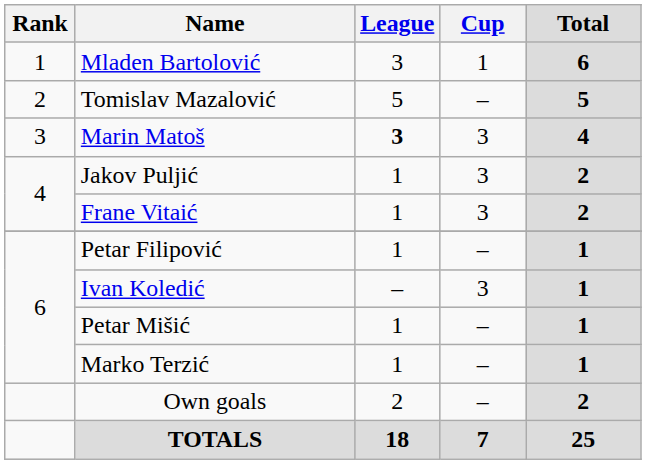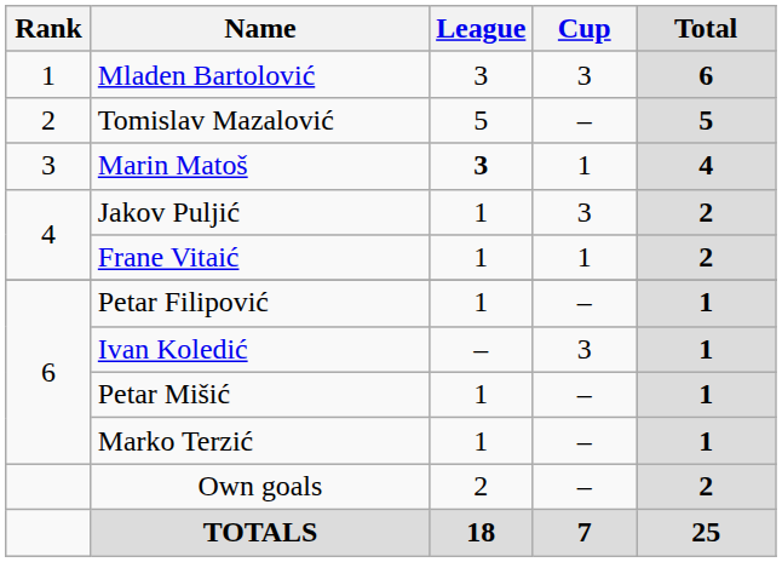 <table class="wikitable" style="text-align: center;">
 <tr>
 <th width=40>Rank</th>
 <th width=180>Name</th>
 <th width=50><a href='#'>League</a></th>
 <th width=50><a href='#'>Cup</a></th>
 <th width=70 style="background: #DCDCDC">Total</th>
 </tr>
 <tr>
 <td rowspan=1>1</td>
 <td style="text-align:left;"> <a href='#'>Mladen Bartolović</a></td>
 <td>3</td>
-<td>1</td>
+<td>3</td>
 <th style="background: #DCDCDC">6</th>
 </tr>
 <tr>
 <td rowspan=1>2</td>
 <td style="text-align:left;"> Tomislav Mazalović</td>
 <td>5</td>
 <td>–</td>
 <th style="background: #DCDCDC">5</th>
 </tr>
 <tr>
 <td rowspan=1>3</td>
 <td style="text-align:left;"> <a href='#'>Marin Matoš</a></td>
 <td><strong>3</strong></td>
-<td>3</td>
+<td>1</td>
 <th style="background: #DCDCDC">4</th>
 </tr>
 <tr>
 <td rowspan=2>4</td>
 <td style="text-align:left;"> Jakov Puljić</td>
 <td>1</td>
 <td>3</td>
 <th style="background: #DCDCDC">2</th>
 </tr>
 <tr>
 <td style="text-align:left;"> <a href='#'>Frane Vitaić</a></td>
 <td>1</td>
-<td>3</td>
+<td>1</td>
 <th style="background: #DCDCDC">2</th>
 </tr>
 <tr>
 </tr>
 <tr>
 <td rowspan=4>6</td>
 <td style="text-align:left;"> Petar Filipović</td>
 <td>1</td>
 <td>–</td>
 <th style="background: #DCDCDC">1</th>
 </tr>
 <tr>
 <td style="text-align:left;"> <a href='#'>Ivan Koledić</a></td>
 <td>–</td>
 <td>3</td>
 <th style="background: #DCDCDC">1</th>
 </tr>
 <tr>
 <td style="text-align:left;"> Petar Mišić</td>
 <td>1</td>
 <td>–</td>
 <th style="background: #DCDCDC">1</th>
 </tr>
 <tr>
 <td style="text-align:left;"> Marko Terzić</td>
 <td>1</td>
 <td>–</td>
 <th style="background: #DCDCDC">1</th>
 </tr>
 <tr>
 <td></td>
 <td style="text-align:center;">Own goals</td>
 <td>2</td>
 <td>–</td>
 <th style="background: #DCDCDC">2</th>
 </tr>
 <tr>
 <td></td>
 <th style="background: #DCDCDC">TOTALS</th>
 <th style="background: #DCDCDC">18</th>
 <th style="background: #DCDCDC">7</th>
 <th style="background: #DCDCDC">25</th>
 </tr>
 </table>
